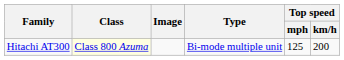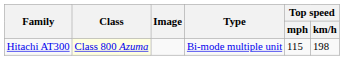 <table class="wikitable">
 <tr>
 <th rowspan="2">Family</th>
 <th rowspan="2">Class</th>
 <th rowspan="2">Image</th>
 <th rowspan="2">Type</th>
 <th colspan="2">Top speed</th>
 </tr>
 <tr>
 <th>mph</th>
 <th>km/h</th>
 </tr>
 <tr>
 <td><a href='#'>Hitachi AT300</a></td>
 <td style="background: lightyellow;"><a href='#'>Class 800 <em>Azuma</em></a></td>
 <td></td>
 <td><a href='#'>Bi-mode multiple unit</a></td>
-<td>125</td>
-<td>200</td>
+<td>115</td>
+<td>198</td>
 </tr>
 </table>
